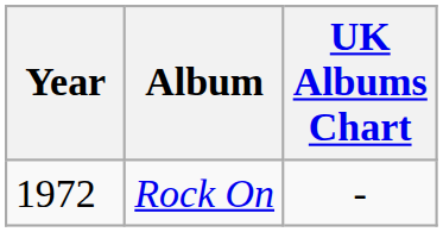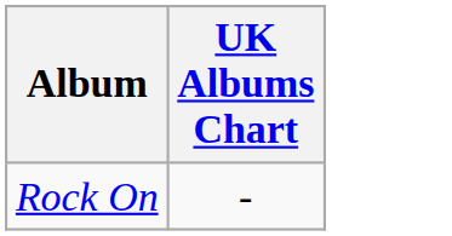 <table class="wikitable">
 <tr>
-<th width="40">Year</th>
 <th>Album</th>
 <th width="40"><a href='#'>UK Albums Chart</a></th>
 </tr>
 <tr>
-<td>1972</td>
 <td><em><a href='#'>Rock On</a></em></td>
 <td align="center">-</td>
 </tr>
 </table>
